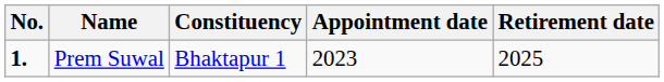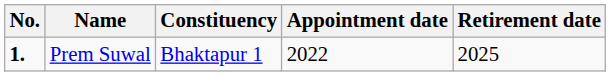 <table class="wikitable">
 <tr>
 <th>No.</th>
 <th>Name</th>
 <th>Constituency</th>
 <th>Appointment date</th>
 <th>Retirement date</th>
 </tr>
 <tr>
 <td><strong>1.</strong></td>
 <td><a href='#'>Prem Suwal</a></td>
 <td><a href='#'>Bhaktapur 1</a></td>
-<td>2023</td>
+<td>2022</td>
 <td>2025</td>
 </tr>
 </table>
